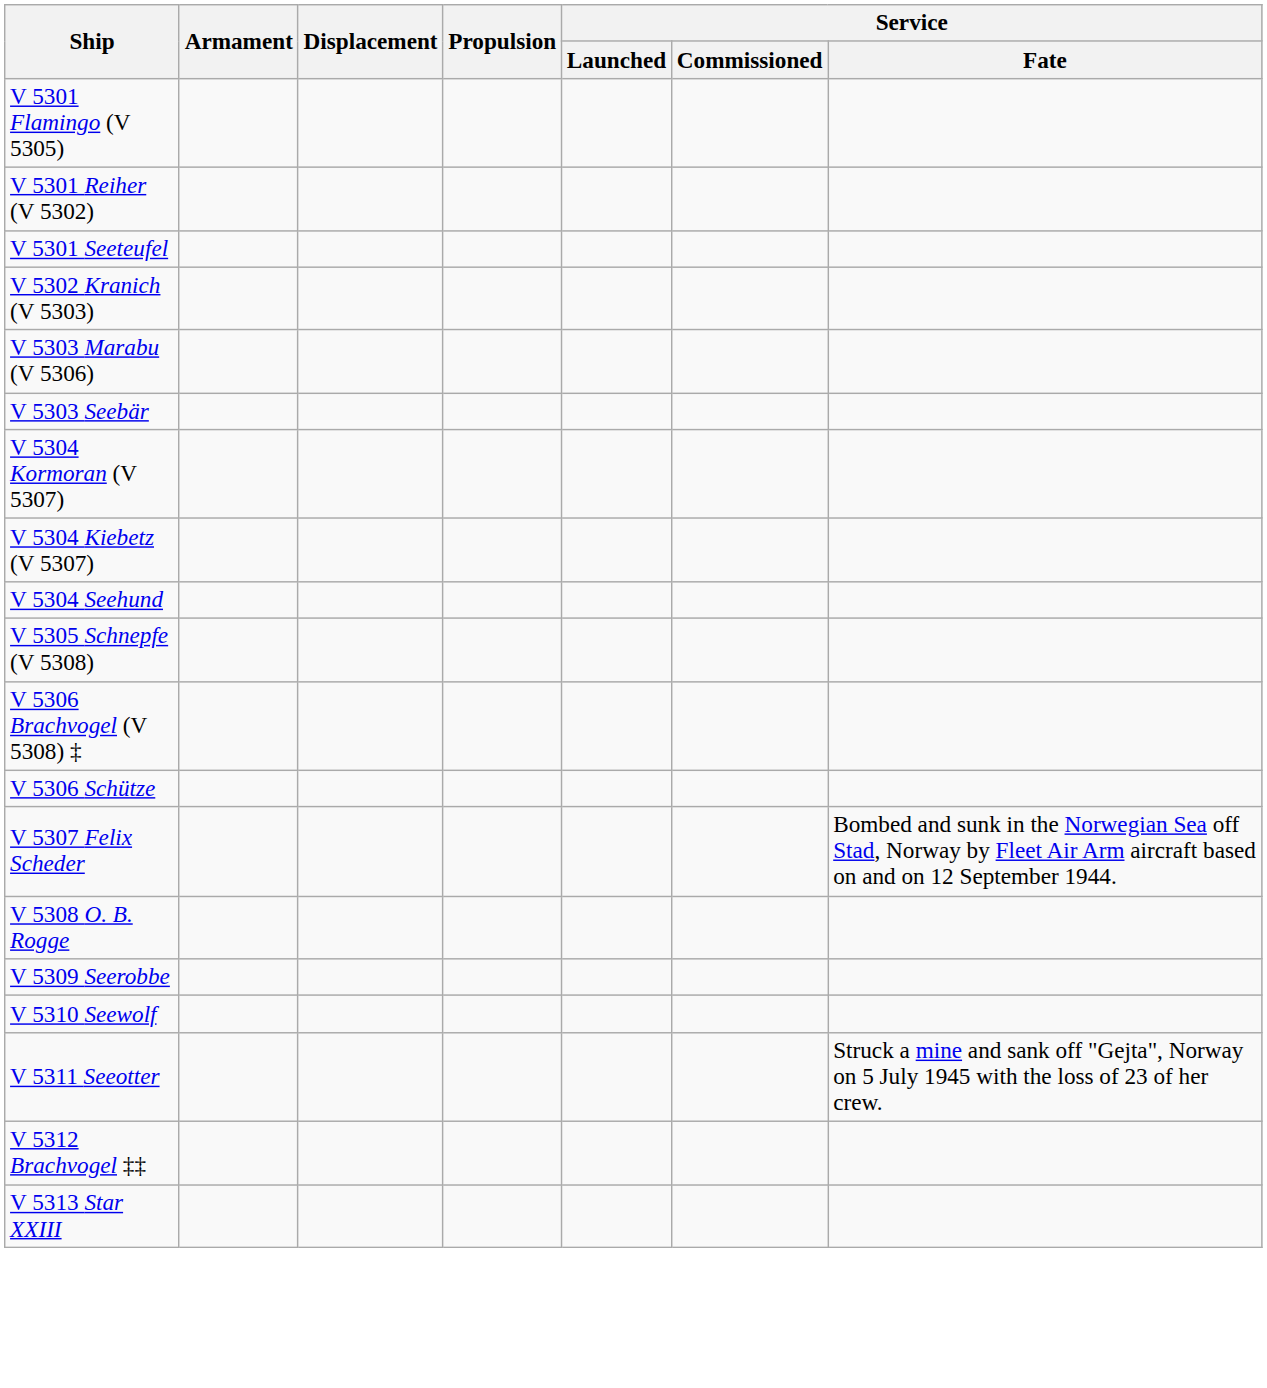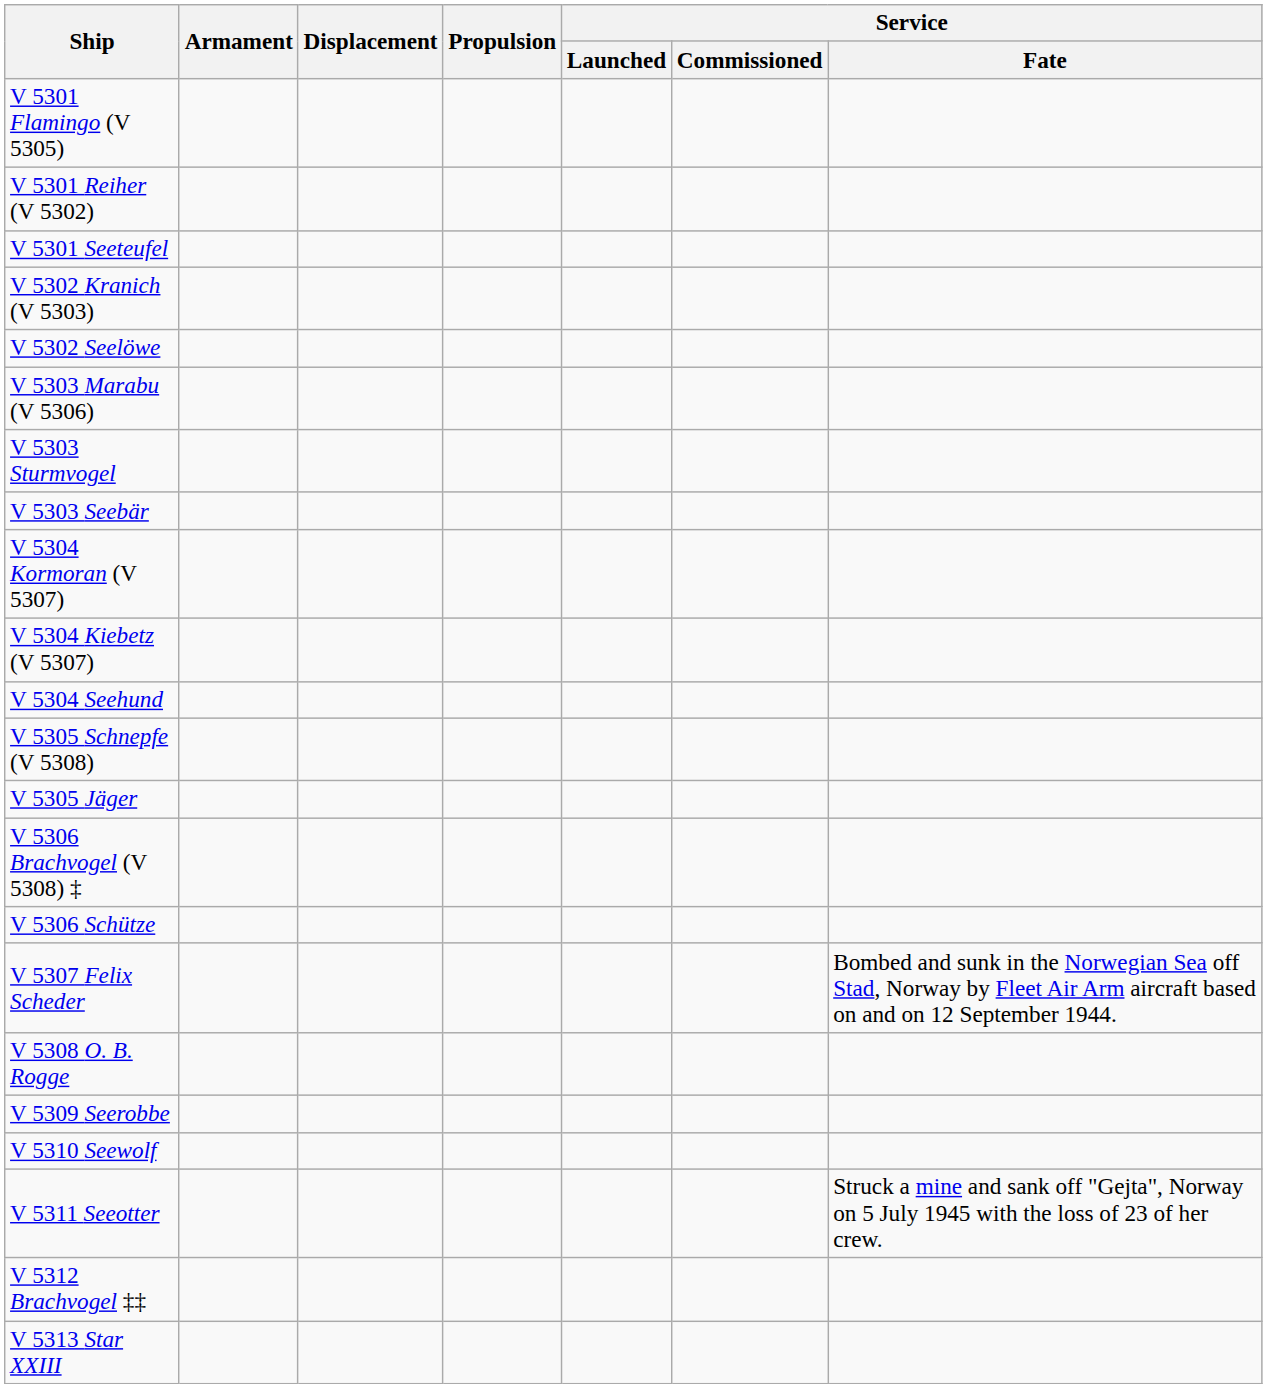 <table class="wikitable">
 <tr>
 <th rowspan="2">Ship</th>
 <th rowspan="2">Armament</th>
 <th rowspan="2">Displacement</th>
 <th rowspan="2">Propulsion</th>
 <th colspan="3">Service</th>
 </tr>
 <tr>
 <th>Launched</th>
 <th>Commissioned</th>
 <th>Fate</th>
 </tr>
 <tr>
 <td><a href='#'>V 5301 <em>Flamingo</em></a> (V 5305)</td>
 <td></td>
 <td></td>
 <td></td>
 <td></td>
 <td></td>
 <td></td>
 </tr>
 <tr>
 <td><a href='#'>V 5301 <em>Reiher</em></a> (V 5302)</td>
 <td></td>
 <td></td>
 <td></td>
 <td></td>
 <td></td>
 <td></td>
 </tr>
 <tr>
 <td><a href='#'>V 5301 <em>Seeteufel</em></a></td>
 <td></td>
 <td></td>
 <td></td>
 <td></td>
 <td></td>
 <td></td>
 </tr>
 <tr>
 <td><a href='#'>V 5302 <em>Kranich</em></a> (V 5303)</td>
 <td></td>
 <td></td>
 <td></td>
 <td></td>
 <td></td>
 <td></td>
 </tr>
 <tr>
+<td><a href='#'>V 5302 <em>Seelöwe</em></a></td>
+<td></td>
+<td></td>
+<td></td>
+<td></td>
+<td></td>
+<td></td>
+</tr>
+<tr>
 <td><a href='#'>V 5303 <em>Marabu</em></a> (V 5306)</td>
+<td></td>
+<td></td>
+<td></td>
+<td></td>
+<td></td>
+<td></td>
+</tr>
+<tr>
+<td><a href='#'>V 5303 <em>Sturmvogel</em></a></td>
 <td></td>
 <td></td>
 <td></td>
 <td></td>
 <td></td>
 <td></td>
 </tr>
 <tr>
 <td><a href='#'>V 5303 <em>Seebär</em></a></td>
 <td></td>
 <td></td>
 <td></td>
 <td></td>
 <td></td>
 <td></td>
 </tr>
 <tr>
 <td><a href='#'>V 5304 <em>Kormoran</em></a> (V 5307)</td>
 <td></td>
 <td></td>
 <td></td>
 <td></td>
 <td></td>
 <td></td>
 </tr>
 <tr>
 <td><a href='#'>V 5304 <em>Kiebetz</em></a> (V 5307)</td>
 <td></td>
 <td></td>
 <td></td>
 <td></td>
 <td></td>
 <td></td>
 </tr>
 <tr>
 <td><a href='#'>V 5304 <em>Seehund</em></a></td>
 <td></td>
 <td></td>
 <td></td>
 <td></td>
 <td></td>
 <td></td>
 </tr>
 <tr>
 <td><a href='#'>V 5305 <em>Schnepfe</em></a> (V 5308)</td>
+<td></td>
+<td></td>
+<td></td>
+<td></td>
+<td></td>
+<td></td>
+</tr>
+<tr>
+<td><a href='#'>V 5305 <em>Jäger</em></a></td>
 <td></td>
 <td></td>
 <td></td>
 <td></td>
 <td></td>
 <td></td>
 </tr>
 <tr>
 <td><a href='#'>V 5306 <em>Brachvogel</em></a> (V 5308) ‡</td>
 <td></td>
 <td></td>
 <td></td>
 <td></td>
 <td></td>
 <td></td>
 </tr>
 <tr>
 <td><a href='#'>V 5306 <em>Schütze</em></a></td>
 <td></td>
 <td></td>
 <td></td>
 <td></td>
 <td></td>
 <td></td>
 </tr>
 <tr>
 <td><a href='#'>V 5307 <em>Felix Scheder</em></a></td>
 <td></td>
 <td></td>
 <td></td>
 <td></td>
 <td></td>
 <td>Bombed and sunk in the <a href='#'>Norwegian Sea</a> off <a href='#'>Stad</a>, Norway by <a href='#'>Fleet Air Arm</a> aircraft based on  and  on 12 September 1944.</td>
 </tr>
 <tr>
 <td><a href='#'>V 5308 <em>O. B. Rogge</em></a></td>
 <td></td>
 <td></td>
 <td></td>
 <td></td>
 <td></td>
 <td></td>
 </tr>
 <tr>
 <td><a href='#'>V 5309 <em>Seerobbe</em></a></td>
 <td></td>
 <td></td>
 <td></td>
 <td></td>
 <td></td>
 <td></td>
 </tr>
 <tr>
 <td><a href='#'>V 5310 <em>Seewolf</em></a></td>
 <td></td>
 <td></td>
 <td></td>
 <td></td>
 <td></td>
 <td></td>
 </tr>
 <tr>
 <td><a href='#'>V 5311 <em>Seeotter</em></a></td>
 <td></td>
 <td></td>
 <td></td>
 <td></td>
 <td></td>
 <td>Struck a <a href='#'>mine</a> and sank off "Gejta", Norway on 5 July 1945 with the loss of 23 of her crew.</td>
 </tr>
 <tr>
 <td><a href='#'>V 5312 <em>Brachvogel</em></a> ‡‡</td>
 <td></td>
 <td></td>
 <td></td>
 <td></td>
 <td></td>
 <td></td>
 </tr>
 <tr>
 <td><a href='#'>V 5313 <em>Star XXIII</em></a></td>
 <td></td>
 <td></td>
 <td></td>
 <td></td>
 <td></td>
 <td></td>
 </tr>
 </table>
